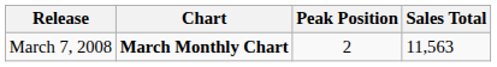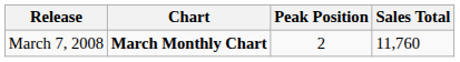 <table class="wikitable">
 <tr>
 <th>Release</th>
 <th>Chart</th>
 <th>Peak Position</th>
 <th>Sales Total</th>
 </tr>
 <tr>
 <td>March 7, 2008</td>
 <td><strong>March Monthly Chart </strong></td>
 <td align="center">2</td>
-<td>11,563</td>
+<td>11,760</td>
 </tr>
 </table>
